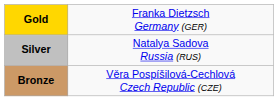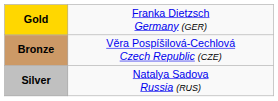 <table class="wikitable" style=" text-align:center; font-size:110%;" width="35%">
 <tr>
 <td bgcolor="gold"><strong>Gold</strong></td>
 <td> <a href='#'>Franka Dietzsch</a><br><em><a href='#'>Germany</a> <small>(GER)</small></em></td>
 </tr>
 <tr>
+<td bgcolor="CC9966"><strong>Bronze</strong></td>
+<td> <a href='#'>Věra Pospíšilová-Cechlová</a><br><em><a href='#'>Czech Republic</a> <small>(CZE)</small></em></td>
+</tr>
+<tr>
 <td bgcolor="silver"><strong>Silver</strong></td>
 <td> <a href='#'>Natalya Sadova</a><br><em><a href='#'>Russia</a> <small>(RUS)</small></em></td>
 </tr>
-<tr>
-<td bgcolor="CC9966"><strong>Bronze</strong></td>
-<td> <a href='#'>Věra Pospíšilová-Cechlová</a><br><em><a href='#'>Czech Republic</a> <small>(CZE)</small></em></td>
-</tr>
 </table>
